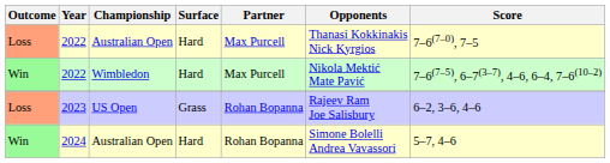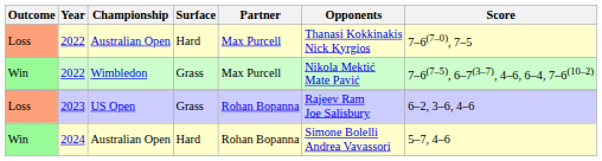 <table class="sortable wikitable">
 <tr>
 <th>Outcome</th>
 <th>Year</th>
 <th>Championship</th>
 <th>Surface</th>
 <th>Partner</th>
 <th>Opponents</th>
 <th class=unsortable>Score</th>
 </tr>
 <tr style="background:#ffc;">
 <td bgcolor=#ffa07a>Loss</td>
 <td><a href='#'>2022</a></td>
 <td><a href='#'>Australian Open</a></td>
 <td>Hard</td>
 <td> <a href='#'>Max Purcell</a></td>
 <td> <a href='#'>Thanasi Kokkinakis</a> <br> <a href='#'>Nick Kyrgios</a></td>
 <td>7–6<sup>(7–0)</sup>, 7–5</td>
 </tr>
 <tr style=background:#cfc>
 <td bgcolor=98FB98>Win</td>
 <td><a href='#'>2022</a></td>
 <td><a href='#'>Wimbledon</a></td>
-<td>Hard</td>
+<td>Grass</td>
 <td> Max Purcell</td>
 <td> <a href='#'>Nikola Mektić</a><br> <a href='#'>Mate Pavić</a></td>
 <td>7–6<sup>(7–5)</sup>, 6–7<sup>(3–7)</sup>, 4–6, 6–4, 7–6<sup>(10–2)</sup></td>
 </tr>
 <tr>
 </tr>
 <tr style="background:#ccf;">
 <td style=background:#ffa07a>Loss</td>
 <td><a href='#'>2023</a></td>
 <td><a href='#'>US Open</a></td>
 <td>Grass</td>
 <td> <a href='#'>Rohan Bopanna</a></td>
 <td> <a href='#'>Rajeev Ram</a><br> <a href='#'>Joe Salisbury</a></td>
 <td>6–2, 3–6, 4–6</td>
 </tr>
 <tr style="background:#ffc;">
 <td bgcolor=98FB98>Win</td>
 <td><a href='#'>2024</a></td>
 <td>Australian Open</td>
 <td>Hard</td>
 <td> Rohan Bopanna</td>
 <td> <a href='#'>Simone Bolelli</a><br> <a href='#'>Andrea Vavassori</a></td>
 <td>5–7, 4–6</td>
 </tr>
 </table>
